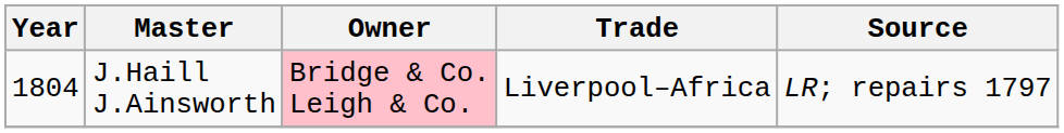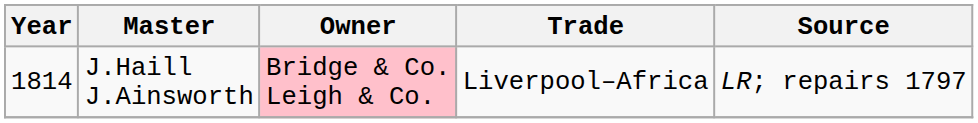 <table class=" wikitable">
 <tr>
 <th>Year</th>
 <th>Master</th>
 <th>Owner</th>
 <th>Trade</th>
 <th>Source</th>
 </tr>
 <tr>
-<td>1804</td>
+<td>1814</td>
 <td>J.Haill<br>J.Ainsworth</td>
 <td style="background: pink;">Bridge & Co.<br>Leigh & Co.</td>
 <td>Liverpool–Africa</td>
 <td><em>LR</em>; repairs 1797</td>
 </tr>
 <tr>
 </tr>
 </table>
